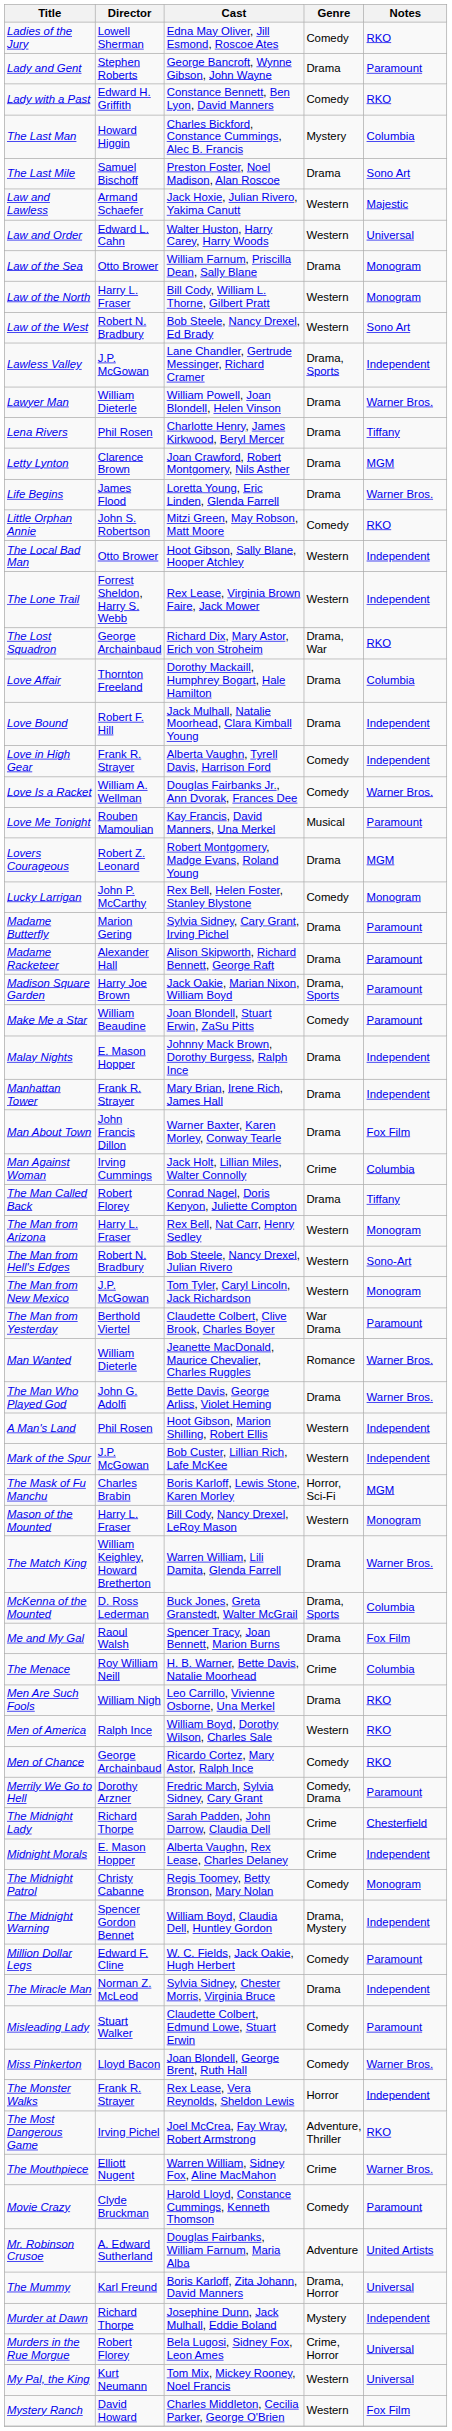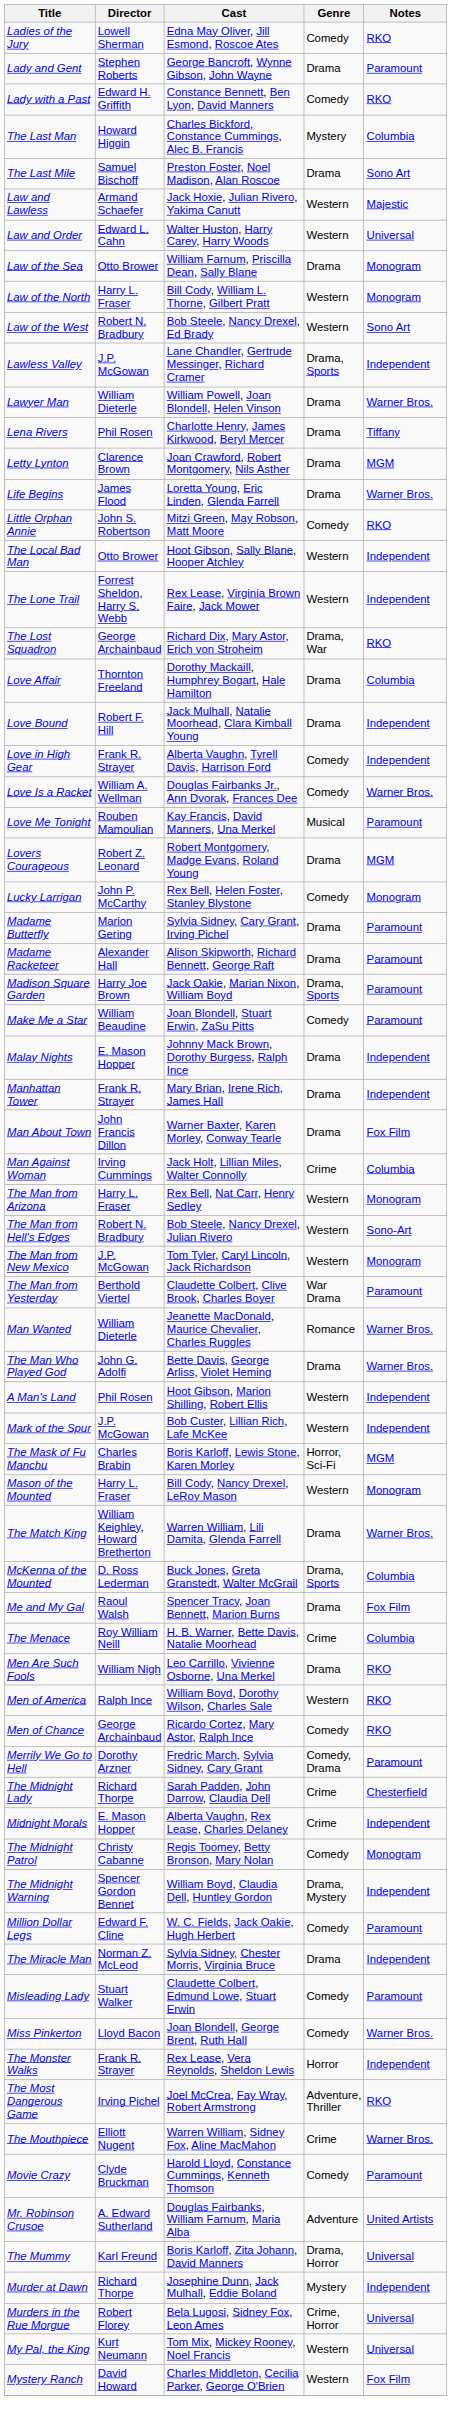 <table class="wikitable" style="width:100%;">
 <tr>
 <th style="width:21%;">Title</th>
 <th style="width:15%;">Director</th>
 <th style="width:33%;">Cast</th>
 <th style="width:12%;">Genre</th>
 <th style="width:19%;">Notes</th>
 </tr>
 <tr>
 <td><em><a href='#'>Ladies of the Jury</a></em></td>
 <td><a href='#'>Lowell Sherman</a></td>
 <td><a href='#'>Edna May Oliver</a>, <a href='#'>Jill Esmond</a>, <a href='#'>Roscoe Ates</a></td>
 <td>Comedy</td>
 <td><a href='#'>RKO</a></td>
 </tr>
 <tr>
 <td><em><a href='#'>Lady and Gent</a></em></td>
 <td><a href='#'>Stephen Roberts</a></td>
 <td><a href='#'>George Bancroft</a>, <a href='#'>Wynne Gibson</a>, <a href='#'>John Wayne</a></td>
 <td>Drama</td>
 <td><a href='#'>Paramount</a></td>
 </tr>
 <tr>
 <td><em><a href='#'>Lady with a Past</a></em></td>
 <td><a href='#'>Edward H. Griffith</a></td>
 <td><a href='#'>Constance Bennett</a>, <a href='#'>Ben Lyon</a>, <a href='#'>David Manners</a></td>
 <td>Comedy</td>
 <td><a href='#'>RKO</a></td>
 </tr>
 <tr>
 <td><em><a href='#'>The Last Man</a></em></td>
 <td><a href='#'>Howard Higgin</a></td>
 <td><a href='#'>Charles Bickford</a>, <a href='#'>Constance Cummings</a>, <a href='#'>Alec B. Francis</a></td>
 <td>Mystery</td>
 <td><a href='#'>Columbia</a></td>
 </tr>
 <tr>
 <td><em><a href='#'>The Last Mile</a></em></td>
 <td><a href='#'>Samuel Bischoff</a></td>
 <td><a href='#'>Preston Foster</a>, <a href='#'>Noel Madison</a>, <a href='#'>Alan Roscoe</a></td>
 <td>Drama</td>
 <td><a href='#'>Sono Art</a></td>
 </tr>
 <tr>
 <td><em><a href='#'>Law and Lawless</a></em></td>
 <td><a href='#'>Armand Schaefer</a></td>
 <td><a href='#'>Jack Hoxie</a>, <a href='#'>Julian Rivero</a>, <a href='#'>Yakima Canutt</a></td>
 <td>Western</td>
 <td><a href='#'>Majestic</a></td>
 </tr>
 <tr>
 <td><em><a href='#'>Law and Order</a></em></td>
 <td><a href='#'>Edward L. Cahn</a></td>
 <td><a href='#'>Walter Huston</a>, <a href='#'>Harry Carey</a>, <a href='#'>Harry Woods</a></td>
 <td>Western</td>
 <td><a href='#'>Universal</a></td>
 </tr>
 <tr>
 <td><em><a href='#'>Law of the Sea</a></em></td>
 <td><a href='#'>Otto Brower</a></td>
 <td><a href='#'>William Farnum</a>, <a href='#'>Priscilla Dean</a>, <a href='#'>Sally Blane</a></td>
 <td>Drama</td>
 <td><a href='#'>Monogram</a></td>
 </tr>
 <tr>
 <td><em><a href='#'>Law of the North</a></em></td>
 <td><a href='#'>Harry L. Fraser</a></td>
 <td><a href='#'>Bill Cody</a>, <a href='#'>William L. Thorne</a>, <a href='#'>Gilbert Pratt</a></td>
 <td>Western</td>
 <td><a href='#'>Monogram</a></td>
 </tr>
 <tr>
 <td><em><a href='#'>Law of the West</a></em></td>
 <td><a href='#'>Robert N. Bradbury</a></td>
 <td><a href='#'>Bob Steele</a>, <a href='#'>Nancy Drexel</a>, <a href='#'>Ed Brady</a></td>
 <td>Western</td>
 <td><a href='#'>Sono Art</a></td>
 </tr>
 <tr>
 <td><em><a href='#'>Lawless Valley</a></em></td>
 <td><a href='#'>J.P. McGowan</a></td>
 <td><a href='#'>Lane Chandler</a>, <a href='#'>Gertrude Messinger</a>, <a href='#'>Richard Cramer</a></td>
 <td>Drama, <a href='#'>Sports</a></td>
 <td><a href='#'>Independent</a></td>
 </tr>
 <tr>
 <td><em><a href='#'>Lawyer Man</a></em></td>
 <td><a href='#'>William Dieterle</a></td>
 <td><a href='#'>William Powell</a>, <a href='#'>Joan Blondell</a>, <a href='#'>Helen Vinson</a></td>
 <td>Drama</td>
 <td><a href='#'>Warner Bros.</a></td>
 </tr>
 <tr>
 <td><em><a href='#'>Lena Rivers</a></em></td>
 <td><a href='#'>Phil Rosen</a></td>
 <td><a href='#'>Charlotte Henry</a>, <a href='#'>James Kirkwood</a>, <a href='#'>Beryl Mercer</a></td>
 <td>Drama</td>
 <td><a href='#'>Tiffany</a></td>
 </tr>
 <tr>
 <td><em><a href='#'>Letty Lynton</a></em></td>
 <td><a href='#'>Clarence Brown</a></td>
 <td><a href='#'>Joan Crawford</a>, <a href='#'>Robert Montgomery</a>, <a href='#'>Nils Asther</a></td>
 <td>Drama</td>
 <td><a href='#'>MGM</a></td>
 </tr>
 <tr>
 <td><em><a href='#'>Life Begins</a></em></td>
 <td><a href='#'>James Flood</a></td>
 <td><a href='#'>Loretta Young</a>, <a href='#'>Eric Linden</a>, <a href='#'>Glenda Farrell</a></td>
 <td>Drama</td>
 <td><a href='#'>Warner Bros.</a></td>
 </tr>
 <tr>
 <td><em><a href='#'>Little Orphan Annie</a></em></td>
 <td><a href='#'>John S. Robertson</a></td>
 <td><a href='#'>Mitzi Green</a>, <a href='#'>May Robson</a>, <a href='#'>Matt Moore</a></td>
 <td>Comedy</td>
 <td><a href='#'>RKO</a></td>
 </tr>
 <tr>
 <td><em><a href='#'>The Local Bad Man</a></em></td>
 <td><a href='#'>Otto Brower</a></td>
 <td><a href='#'>Hoot Gibson</a>, <a href='#'>Sally Blane</a>, <a href='#'>Hooper Atchley</a></td>
 <td>Western</td>
 <td><a href='#'>Independent</a></td>
 </tr>
 <tr>
 <td><em><a href='#'>The Lone Trail</a></em></td>
 <td><a href='#'>Forrest Sheldon</a>, <a href='#'>Harry S. Webb</a></td>
 <td><a href='#'>Rex Lease</a>, <a href='#'>Virginia Brown Faire</a>, <a href='#'>Jack Mower</a></td>
 <td>Western</td>
 <td><a href='#'>Independent</a></td>
 </tr>
 <tr>
 <td><em><a href='#'>The Lost Squadron</a></em></td>
 <td><a href='#'>George Archainbaud</a></td>
 <td><a href='#'>Richard Dix</a>, <a href='#'>Mary Astor</a>, <a href='#'>Erich von Stroheim</a></td>
 <td>Drama, War</td>
 <td><a href='#'>RKO</a></td>
 </tr>
 <tr>
 <td><em><a href='#'>Love Affair</a></em></td>
 <td><a href='#'>Thornton Freeland</a></td>
 <td><a href='#'>Dorothy Mackaill</a>, <a href='#'>Humphrey Bogart</a>, <a href='#'>Hale Hamilton</a></td>
 <td>Drama</td>
 <td><a href='#'>Columbia</a></td>
 </tr>
 <tr>
 <td><em><a href='#'>Love Bound</a></em></td>
 <td><a href='#'>Robert F. Hill</a></td>
 <td><a href='#'>Jack Mulhall</a>, <a href='#'>Natalie Moorhead</a>, <a href='#'>Clara Kimball Young</a></td>
 <td>Drama</td>
 <td><a href='#'>Independent</a></td>
 </tr>
 <tr>
 <td><em><a href='#'>Love in High Gear</a></em></td>
 <td><a href='#'>Frank R. Strayer</a></td>
 <td><a href='#'>Alberta Vaughn</a>, <a href='#'>Tyrell Davis</a>, <a href='#'>Harrison Ford</a></td>
 <td>Comedy</td>
 <td><a href='#'>Independent</a></td>
 </tr>
 <tr>
 <td><em><a href='#'>Love Is a Racket</a></em></td>
 <td><a href='#'>William A. Wellman</a></td>
 <td><a href='#'>Douglas Fairbanks Jr.</a>, <a href='#'>Ann Dvorak</a>, <a href='#'>Frances Dee</a></td>
 <td>Comedy</td>
 <td><a href='#'>Warner Bros.</a></td>
 </tr>
 <tr>
 <td><em><a href='#'>Love Me Tonight</a></em></td>
 <td><a href='#'>Rouben Mamoulian</a></td>
 <td><a href='#'>Kay Francis</a>, <a href='#'>David Manners</a>, <a href='#'>Una Merkel</a></td>
 <td>Musical</td>
 <td><a href='#'>Paramount</a></td>
 </tr>
 <tr>
 <td><em><a href='#'>Lovers Courageous</a></em></td>
 <td><a href='#'>Robert Z. Leonard</a></td>
 <td><a href='#'>Robert Montgomery</a>, <a href='#'>Madge Evans</a>, <a href='#'>Roland Young</a></td>
 <td>Drama</td>
 <td><a href='#'>MGM</a></td>
 </tr>
 <tr>
 <td><em><a href='#'>Lucky Larrigan </a></em></td>
 <td><a href='#'>John P. McCarthy</a></td>
 <td><a href='#'>Rex Bell</a>, <a href='#'>Helen Foster</a>, <a href='#'>Stanley Blystone</a></td>
 <td>Comedy</td>
 <td><a href='#'>Monogram</a></td>
 </tr>
 <tr>
 <td><em><a href='#'>Madame Butterfly</a></em></td>
 <td><a href='#'>Marion Gering</a></td>
 <td><a href='#'>Sylvia Sidney</a>, <a href='#'>Cary Grant</a>, <a href='#'>Irving Pichel</a></td>
 <td>Drama</td>
 <td><a href='#'>Paramount</a></td>
 </tr>
 <tr>
 <td><em><a href='#'>Madame Racketeer</a></em></td>
 <td><a href='#'>Alexander Hall</a></td>
 <td><a href='#'>Alison Skipworth</a>, <a href='#'>Richard Bennett</a>, <a href='#'>George Raft</a></td>
 <td>Drama</td>
 <td><a href='#'>Paramount</a></td>
 </tr>
 <tr>
 <td><em><a href='#'>Madison Square Garden</a></em></td>
 <td><a href='#'>Harry Joe Brown</a></td>
 <td><a href='#'>Jack Oakie</a>, <a href='#'>Marian Nixon</a>, <a href='#'>William Boyd</a></td>
 <td>Drama, <a href='#'>Sports</a></td>
 <td><a href='#'>Paramount</a></td>
 </tr>
 <tr>
 <td><em><a href='#'>Make Me a Star</a></em></td>
 <td><a href='#'>William Beaudine</a></td>
 <td><a href='#'>Joan Blondell</a>, <a href='#'>Stuart Erwin</a>, <a href='#'>ZaSu Pitts</a></td>
 <td>Comedy</td>
 <td><a href='#'>Paramount</a></td>
 </tr>
 <tr>
 <td><em><a href='#'>Malay Nights</a></em></td>
 <td><a href='#'>E. Mason Hopper</a></td>
 <td><a href='#'>Johnny Mack Brown</a>, <a href='#'>Dorothy Burgess</a>, <a href='#'>Ralph Ince</a></td>
 <td>Drama</td>
 <td><a href='#'>Independent</a></td>
 </tr>
 <tr>
 <td><em><a href='#'>Manhattan Tower</a></em></td>
 <td><a href='#'>Frank R. Strayer</a></td>
 <td><a href='#'>Mary Brian</a>, <a href='#'>Irene Rich</a>, <a href='#'>James Hall</a></td>
 <td>Drama</td>
 <td><a href='#'>Independent</a></td>
 </tr>
 <tr>
 <td><em><a href='#'>Man About Town</a></em></td>
 <td><a href='#'>John Francis Dillon</a></td>
 <td><a href='#'>Warner Baxter</a>, <a href='#'>Karen Morley</a>, <a href='#'>Conway Tearle</a></td>
 <td>Drama</td>
 <td><a href='#'>Fox Film</a></td>
 </tr>
 <tr>
 <td><em><a href='#'>Man Against Woman</a></em></td>
 <td><a href='#'>Irving Cummings</a></td>
 <td><a href='#'>Jack Holt</a>, <a href='#'>Lillian Miles</a>, <a href='#'>Walter Connolly</a></td>
 <td>Crime</td>
 <td><a href='#'>Columbia</a></td>
-</tr>
-<tr>
-<td><em><a href='#'>The Man Called Back</a></em></td>
-<td><a href='#'>Robert Florey</a></td>
-<td><a href='#'>Conrad Nagel</a>, <a href='#'>Doris Kenyon</a>, <a href='#'>Juliette Compton</a></td>
-<td>Drama</td>
-<td><a href='#'>Tiffany</a></td>
 </tr>
 <tr>
 <td><em><a href='#'>The Man from Arizona</a></em></td>
 <td><a href='#'>Harry L. Fraser</a></td>
 <td><a href='#'>Rex Bell</a>, <a href='#'>Nat Carr</a>, <a href='#'>Henry Sedley</a></td>
 <td>Western</td>
 <td><a href='#'>Monogram</a></td>
 </tr>
 <tr>
 <td><em><a href='#'>The Man from Hell's Edges </a></em></td>
 <td><a href='#'>Robert N. Bradbury</a></td>
 <td><a href='#'>Bob Steele</a>, <a href='#'>Nancy Drexel</a>, <a href='#'>Julian Rivero</a></td>
 <td>Western</td>
 <td><a href='#'>Sono-Art</a></td>
 </tr>
 <tr>
 <td><em><a href='#'>The Man from New Mexico</a></em></td>
 <td><a href='#'>J.P. McGowan</a></td>
 <td><a href='#'>Tom Tyler</a>, <a href='#'>Caryl Lincoln</a>, <a href='#'>Jack Richardson</a></td>
 <td>Western</td>
 <td><a href='#'>Monogram</a></td>
 </tr>
 <tr>
 <td><em><a href='#'>The Man from Yesterday</a></em></td>
 <td><a href='#'>Berthold Viertel</a></td>
 <td><a href='#'>Claudette Colbert</a>, <a href='#'>Clive Brook</a>, <a href='#'>Charles Boyer</a></td>
 <td>War Drama</td>
 <td><a href='#'>Paramount</a></td>
 </tr>
 <tr>
 <td><em><a href='#'>Man Wanted</a></em></td>
 <td><a href='#'>William Dieterle</a></td>
 <td><a href='#'>Jeanette MacDonald</a>, <a href='#'>Maurice Chevalier</a>, <a href='#'>Charles Ruggles</a></td>
 <td>Romance</td>
 <td><a href='#'>Warner Bros.</a></td>
 </tr>
 <tr>
 <td><em><a href='#'>The Man Who Played God</a></em></td>
 <td><a href='#'>John G. Adolfi</a></td>
 <td><a href='#'>Bette Davis</a>, <a href='#'>George Arliss</a>, <a href='#'>Violet Heming</a></td>
 <td>Drama</td>
 <td><a href='#'>Warner Bros.</a></td>
 </tr>
 <tr>
 <td><em><a href='#'>A Man's Land</a></em></td>
 <td><a href='#'>Phil Rosen</a></td>
 <td><a href='#'>Hoot Gibson</a>, <a href='#'>Marion Shilling</a>, <a href='#'>Robert Ellis</a></td>
 <td>Western</td>
 <td><a href='#'>Independent</a></td>
 </tr>
 <tr>
 <td><em><a href='#'>Mark of the Spur</a></em></td>
 <td><a href='#'>J.P. McGowan</a></td>
 <td><a href='#'>Bob Custer</a>, <a href='#'>Lillian Rich</a>, <a href='#'>Lafe McKee</a></td>
 <td>Western</td>
 <td><a href='#'>Independent</a></td>
 </tr>
 <tr>
 <td><em><a href='#'>The Mask of Fu Manchu</a></em></td>
 <td><a href='#'>Charles Brabin</a></td>
 <td><a href='#'>Boris Karloff</a>, <a href='#'>Lewis Stone</a>, <a href='#'>Karen Morley</a></td>
 <td>Horror, Sci-Fi</td>
 <td><a href='#'>MGM</a></td>
 </tr>
 <tr>
 <td><em><a href='#'>Mason of the Mounted</a></em></td>
 <td><a href='#'>Harry L. Fraser</a></td>
 <td><a href='#'>Bill Cody</a>, <a href='#'>Nancy Drexel</a>, <a href='#'>LeRoy Mason</a></td>
 <td>Western</td>
 <td><a href='#'>Monogram</a></td>
 </tr>
 <tr>
 <td><em><a href='#'>The Match King</a></em></td>
 <td><a href='#'>William Keighley</a>, <a href='#'>Howard Bretherton</a></td>
 <td><a href='#'>Warren William</a>, <a href='#'>Lili Damita</a>, <a href='#'>Glenda Farrell</a></td>
 <td>Drama</td>
 <td><a href='#'>Warner Bros.</a></td>
 </tr>
 <tr>
 <td><em><a href='#'>McKenna of the Mounted</a></em></td>
 <td><a href='#'>D. Ross Lederman</a></td>
 <td><a href='#'>Buck Jones</a>, <a href='#'>Greta Granstedt</a>, <a href='#'>Walter McGrail</a></td>
 <td>Drama, <a href='#'>Sports</a></td>
 <td><a href='#'>Columbia</a></td>
 </tr>
 <tr>
 <td><em><a href='#'>Me and My Gal</a></em></td>
 <td><a href='#'>Raoul Walsh</a></td>
 <td><a href='#'>Spencer Tracy</a>, <a href='#'>Joan Bennett</a>, <a href='#'>Marion Burns</a></td>
 <td>Drama</td>
 <td><a href='#'>Fox Film</a></td>
 </tr>
 <tr>
 <td><em><a href='#'>The Menace</a></em></td>
 <td><a href='#'>Roy William Neill</a></td>
 <td><a href='#'>H. B. Warner</a>, <a href='#'>Bette Davis</a>, <a href='#'>Natalie Moorhead</a></td>
 <td>Crime</td>
 <td><a href='#'>Columbia</a></td>
 </tr>
 <tr>
 <td><em><a href='#'>Men Are Such Fools</a></em></td>
 <td><a href='#'>William Nigh</a></td>
 <td><a href='#'>Leo Carrillo</a>, <a href='#'>Vivienne Osborne</a>, <a href='#'>Una Merkel</a></td>
 <td>Drama</td>
 <td><a href='#'>RKO</a></td>
 </tr>
 <tr>
 <td><em><a href='#'>Men of America</a></em></td>
 <td><a href='#'>Ralph Ince</a></td>
 <td><a href='#'>William Boyd</a>, <a href='#'>Dorothy Wilson</a>, <a href='#'>Charles Sale</a></td>
 <td>Western</td>
 <td><a href='#'>RKO</a></td>
 </tr>
 <tr>
 <td><em><a href='#'>Men of Chance</a></em></td>
 <td><a href='#'>George Archainbaud</a></td>
 <td><a href='#'>Ricardo Cortez</a>, <a href='#'>Mary Astor</a>, <a href='#'>Ralph Ince</a></td>
 <td>Comedy</td>
 <td><a href='#'>RKO</a></td>
 </tr>
 <tr>
 <td><em><a href='#'>Merrily We Go to Hell</a></em></td>
 <td><a href='#'>Dorothy Arzner</a></td>
 <td><a href='#'>Fredric March</a>, <a href='#'>Sylvia Sidney</a>, <a href='#'>Cary Grant</a></td>
 <td>Comedy, Drama</td>
 <td><a href='#'>Paramount</a></td>
 </tr>
 <tr>
 <td><em><a href='#'>The Midnight Lady</a></em></td>
 <td><a href='#'>Richard Thorpe</a></td>
 <td><a href='#'>Sarah Padden</a>, <a href='#'>John Darrow</a>, <a href='#'>Claudia Dell</a></td>
 <td>Crime</td>
 <td><a href='#'>Chesterfield</a></td>
 </tr>
 <tr>
 <td><em><a href='#'>Midnight Morals</a></em></td>
 <td><a href='#'>E. Mason Hopper</a></td>
 <td><a href='#'>Alberta Vaughn</a>, <a href='#'>Rex Lease</a>, <a href='#'>Charles Delaney</a></td>
 <td>Crime</td>
 <td><a href='#'>Independent</a></td>
 </tr>
 <tr>
 <td><em><a href='#'>The Midnight Patrol</a></em></td>
 <td><a href='#'>Christy Cabanne</a></td>
 <td><a href='#'>Regis Toomey</a>, <a href='#'>Betty Bronson</a>, <a href='#'>Mary Nolan</a></td>
 <td>Comedy</td>
 <td><a href='#'>Monogram</a></td>
 </tr>
 <tr>
 <td><em><a href='#'>The Midnight Warning</a></em></td>
 <td><a href='#'>Spencer Gordon Bennet</a></td>
 <td><a href='#'>William Boyd</a>, <a href='#'>Claudia Dell</a>, <a href='#'>Huntley Gordon</a></td>
 <td>Drama, Mystery</td>
 <td><a href='#'>Independent</a></td>
 </tr>
 <tr>
 <td><em><a href='#'>Million Dollar Legs</a></em></td>
 <td><a href='#'>Edward F. Cline</a></td>
 <td><a href='#'>W. C. Fields</a>, <a href='#'>Jack Oakie</a>, <a href='#'>Hugh Herbert</a></td>
 <td>Comedy</td>
 <td><a href='#'>Paramount</a></td>
 </tr>
 <tr>
 <td><em><a href='#'>The Miracle Man</a></em></td>
 <td><a href='#'>Norman Z. McLeod</a></td>
 <td><a href='#'>Sylvia Sidney</a>, <a href='#'>Chester Morris</a>, <a href='#'>Virginia Bruce</a></td>
 <td>Drama</td>
 <td><a href='#'>Independent</a></td>
 </tr>
 <tr>
 <td><em><a href='#'>Misleading Lady</a></em></td>
 <td><a href='#'>Stuart Walker</a></td>
 <td><a href='#'>Claudette Colbert</a>, <a href='#'>Edmund Lowe</a>, <a href='#'>Stuart Erwin</a></td>
 <td>Comedy</td>
 <td><a href='#'>Paramount</a></td>
 </tr>
 <tr>
 <td><em><a href='#'>Miss Pinkerton</a></em></td>
 <td><a href='#'>Lloyd Bacon</a></td>
 <td><a href='#'>Joan Blondell</a>, <a href='#'>George Brent</a>, <a href='#'>Ruth Hall</a></td>
 <td>Comedy</td>
 <td><a href='#'>Warner Bros.</a></td>
 </tr>
 <tr>
 <td><em><a href='#'>The Monster Walks</a></em></td>
 <td><a href='#'>Frank R. Strayer</a></td>
 <td><a href='#'>Rex Lease</a>, <a href='#'>Vera Reynolds</a>, <a href='#'>Sheldon Lewis</a></td>
 <td>Horror</td>
 <td><a href='#'>Independent</a></td>
 </tr>
 <tr>
 <td><em><a href='#'>The Most Dangerous Game</a></em></td>
 <td><a href='#'>Irving Pichel</a></td>
 <td><a href='#'>Joel McCrea</a>, <a href='#'>Fay Wray</a>, <a href='#'>Robert Armstrong</a></td>
 <td>Adventure, Thriller</td>
 <td><a href='#'>RKO</a></td>
 </tr>
 <tr>
 <td><em><a href='#'>The Mouthpiece</a></em></td>
 <td><a href='#'>Elliott Nugent</a></td>
 <td><a href='#'>Warren William</a>, <a href='#'>Sidney Fox</a>, <a href='#'>Aline MacMahon</a></td>
 <td>Crime</td>
 <td><a href='#'>Warner Bros.</a></td>
 </tr>
 <tr>
 <td><em><a href='#'>Movie Crazy</a></em></td>
 <td><a href='#'>Clyde Bruckman</a></td>
 <td><a href='#'>Harold Lloyd</a>, <a href='#'>Constance Cummings</a>, <a href='#'>Kenneth Thomson</a></td>
 <td>Comedy</td>
 <td><a href='#'>Paramount</a></td>
 </tr>
 <tr>
 <td><em><a href='#'>Mr. Robinson Crusoe</a></em></td>
 <td><a href='#'>A. Edward Sutherland</a></td>
 <td><a href='#'>Douglas Fairbanks</a>, <a href='#'>William Farnum</a>, <a href='#'>Maria Alba</a></td>
 <td>Adventure</td>
 <td><a href='#'>United Artists</a></td>
 </tr>
 <tr>
 <td><em><a href='#'>The Mummy</a></em></td>
 <td><a href='#'>Karl Freund</a></td>
 <td><a href='#'>Boris Karloff</a>, <a href='#'>Zita Johann</a>, <a href='#'>David Manners</a></td>
 <td>Drama, Horror</td>
 <td><a href='#'>Universal</a></td>
 </tr>
 <tr>
 <td><em><a href='#'>Murder at Dawn</a></em></td>
 <td><a href='#'>Richard Thorpe</a></td>
 <td><a href='#'>Josephine Dunn</a>, <a href='#'>Jack Mulhall</a>, <a href='#'>Eddie Boland</a></td>
 <td>Mystery</td>
 <td><a href='#'>Independent</a></td>
 </tr>
 <tr>
 <td><em><a href='#'>Murders in the Rue Morgue</a></em></td>
 <td><a href='#'>Robert Florey</a></td>
 <td><a href='#'>Bela Lugosi</a>, <a href='#'>Sidney Fox</a>, <a href='#'>Leon Ames</a></td>
 <td>Crime, Horror</td>
 <td><a href='#'>Universal</a></td>
 </tr>
 <tr>
 <td><em><a href='#'>My Pal, the King</a></em></td>
 <td><a href='#'>Kurt Neumann</a></td>
 <td><a href='#'>Tom Mix</a>, <a href='#'>Mickey Rooney</a>, <a href='#'>Noel Francis</a></td>
 <td>Western</td>
 <td><a href='#'>Universal</a></td>
 </tr>
 <tr>
 <td><em><a href='#'>Mystery Ranch</a></em></td>
 <td><a href='#'>David Howard</a></td>
 <td><a href='#'>Charles Middleton</a>, <a href='#'>Cecilia Parker</a>, <a href='#'>George O'Brien</a></td>
 <td>Western</td>
 <td><a href='#'>Fox Film</a></td>
 </tr>
 <tr>
 </tr>
 </table>
